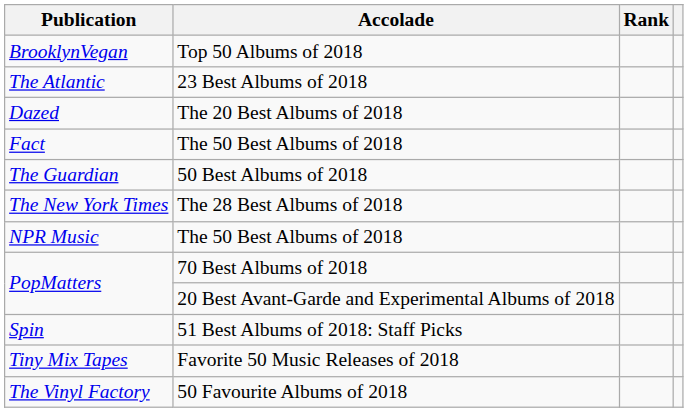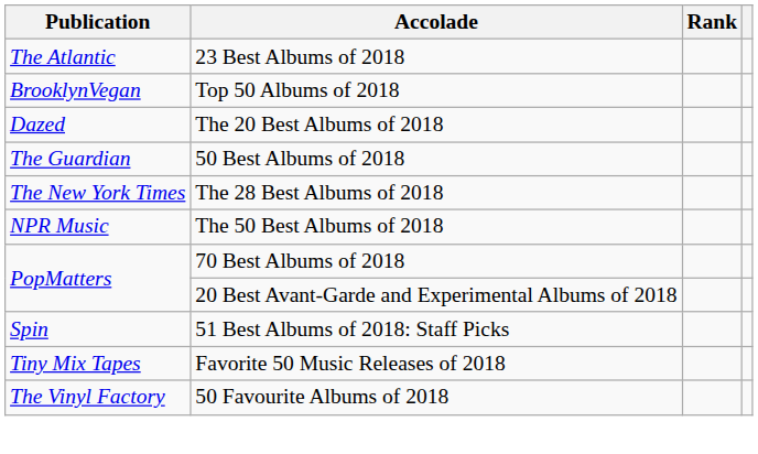 <table class="sortable wikitable">
 <tr>
 <th>Publication</th>
 <th>Accolade</th>
 <th>Rank</th>
 <th class="unsortable"></th>
 </tr>
 <tr>
+<td><em><a href='#'>The Atlantic</a></em></td>
+<td>23 Best Albums of 2018</td>
+<td></td>
+<td></td>
+</tr>
+<tr>
 <td><em><a href='#'>BrooklynVegan</a></em></td>
 <td>Top 50 Albums of 2018</td>
 <td></td>
 <td></td>
 </tr>
 <tr>
-<td><em><a href='#'>The Atlantic</a></em></td>
-<td>23 Best Albums of 2018</td>
-<td></td>
-<td></td>
-</tr>
-<tr>
 <td><em><a href='#'>Dazed</a></em></td>
 <td>The 20 Best Albums of 2018</td>
-<td></td>
-<td></td>
-</tr>
-<tr>
-<td><em><a href='#'>Fact</a></em></td>
-<td>The 50 Best Albums of 2018</td>
 <td></td>
 <td></td>
 </tr>
 <tr>
 <td><em><a href='#'>The Guardian</a></em></td>
 <td>50 Best Albums of 2018</td>
 <td></td>
 <td></td>
 </tr>
 <tr>
 <td><em><a href='#'>The New York Times</a></em><br></td>
 <td>The 28 Best Albums of 2018</td>
 <td></td>
 <td></td>
 </tr>
 <tr>
 <td><em><a href='#'>NPR Music</a></em></td>
 <td>The 50 Best Albums of 2018</td>
 <td></td>
 <td></td>
 </tr>
 <tr>
 <td rowspan="2"><em><a href='#'>PopMatters</a></em></td>
 <td>70 Best Albums of 2018</td>
 <td></td>
 <td></td>
 </tr>
 <tr>
 <td>20 Best Avant-Garde and Experimental Albums of 2018</td>
 <td></td>
 <td></td>
 </tr>
 <tr>
 <td><em><a href='#'>Spin</a></em></td>
 <td>51 Best Albums of 2018: Staff Picks</td>
 <td></td>
 <td></td>
 </tr>
 <tr>
 <td><em><a href='#'>Tiny Mix Tapes</a></em></td>
 <td>Favorite 50 Music Releases of 2018</td>
 <td></td>
 <td></td>
 </tr>
 <tr>
 <td><em><a href='#'>The Vinyl Factory</a></em></td>
 <td>50 Favourite Albums of 2018</td>
 <td></td>
 <td></td>
 </tr>
 </table>
